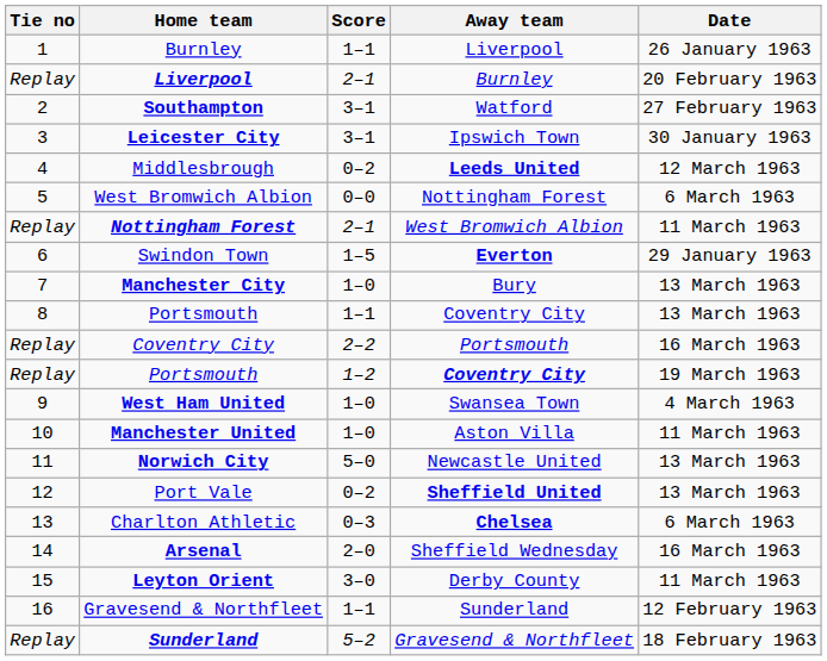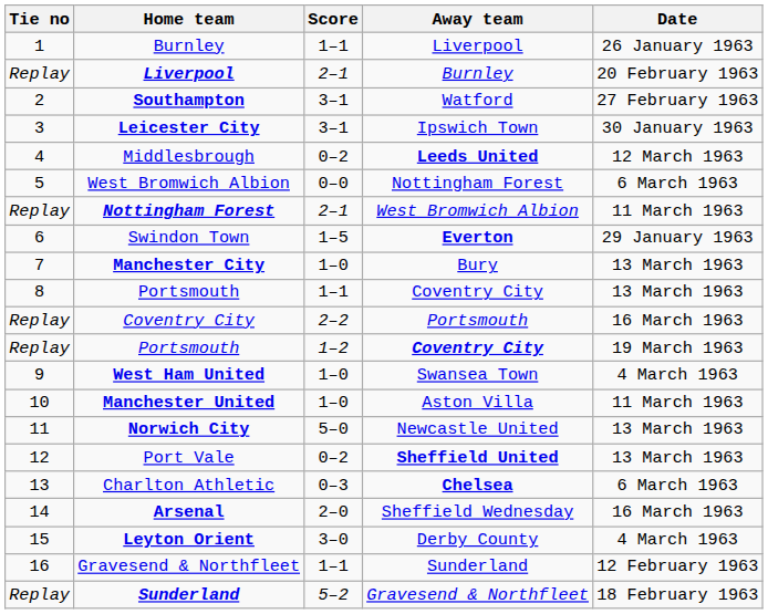 <table class="wikitable" style="text-align: center">
 <tr>
 <th>Tie no</th>
 <th>Home team</th>
 <th>Score</th>
 <th>Away team</th>
 <th>Date</th>
 </tr>
 <tr>
 <td>1</td>
 <td><a href='#'>Burnley</a></td>
 <td>1–1</td>
 <td><a href='#'>Liverpool</a></td>
 <td>26 January 1963</td>
 </tr>
 <tr>
 <td><em>Replay</em></td>
 <td><strong><em><a href='#'>Liverpool</a></em></strong></td>
 <td><em>2–1</em></td>
 <td><em><a href='#'>Burnley</a></em></td>
 <td>20 February 1963</td>
 </tr>
 <tr>
 <td>2</td>
 <td><strong><a href='#'>Southampton</a></strong></td>
 <td>3–1</td>
 <td><a href='#'>Watford</a></td>
 <td>27 February 1963</td>
 </tr>
 <tr>
 <td>3</td>
 <td><strong><a href='#'>Leicester City</a></strong></td>
 <td>3–1</td>
 <td><a href='#'>Ipswich Town</a></td>
 <td>30 January 1963</td>
 </tr>
 <tr>
 <td>4</td>
 <td><a href='#'>Middlesbrough</a></td>
 <td>0–2</td>
 <td><strong><a href='#'>Leeds United</a></strong></td>
 <td>12 March 1963</td>
 </tr>
 <tr>
 <td>5</td>
 <td><a href='#'>West Bromwich Albion</a></td>
 <td>0–0</td>
 <td><a href='#'>Nottingham Forest</a></td>
 <td>6 March 1963</td>
 </tr>
 <tr>
 <td><em>Replay</em></td>
 <td><strong><em><a href='#'>Nottingham Forest</a></em></strong></td>
 <td><em>2–1</em></td>
 <td><em><a href='#'>West Bromwich Albion</a></em></td>
 <td>11 March 1963</td>
 </tr>
 <tr>
 <td>6</td>
 <td><a href='#'>Swindon Town</a></td>
 <td>1–5</td>
 <td><strong><a href='#'>Everton</a></strong></td>
 <td>29 January 1963</td>
 </tr>
 <tr>
 <td>7</td>
 <td><strong><a href='#'>Manchester City</a></strong></td>
 <td>1–0</td>
 <td><a href='#'>Bury</a></td>
 <td>13 March 1963</td>
 </tr>
 <tr>
 <td>8</td>
 <td><a href='#'>Portsmouth</a></td>
 <td>1–1</td>
 <td><a href='#'>Coventry City</a></td>
 <td>13 March 1963</td>
 </tr>
 <tr>
 <td><em>Replay</em></td>
 <td><em><a href='#'>Coventry City</a></em></td>
 <td><em>2–2</em></td>
 <td><em><a href='#'>Portsmouth</a></em></td>
 <td>16 March 1963</td>
 </tr>
 <tr>
 <td><em>Replay</em></td>
 <td><em><a href='#'>Portsmouth</a></em></td>
 <td><em>1–2</em></td>
 <td><strong><em><a href='#'>Coventry City</a></em></strong></td>
 <td>19 March 1963</td>
 </tr>
 <tr>
 <td>9</td>
 <td><strong><a href='#'>West Ham United</a></strong></td>
 <td>1–0</td>
 <td><a href='#'>Swansea Town</a></td>
 <td>4 March 1963</td>
 </tr>
 <tr>
 <td>10</td>
 <td><strong><a href='#'>Manchester United</a></strong></td>
 <td>1–0</td>
 <td><a href='#'>Aston Villa</a></td>
 <td>11 March 1963</td>
 </tr>
 <tr>
 <td>11</td>
 <td><strong><a href='#'>Norwich City</a></strong></td>
 <td>5–0</td>
 <td><a href='#'>Newcastle United</a></td>
 <td>13 March 1963</td>
 </tr>
 <tr>
 <td>12</td>
 <td><a href='#'>Port Vale</a></td>
 <td>0–2</td>
 <td><strong><a href='#'>Sheffield United</a></strong></td>
 <td>13 March 1963</td>
 </tr>
 <tr>
 <td>13</td>
 <td><a href='#'>Charlton Athletic</a></td>
 <td>0–3</td>
 <td><strong><a href='#'>Chelsea</a></strong></td>
 <td>6 March 1963</td>
 </tr>
 <tr>
 <td>14</td>
 <td><strong><a href='#'>Arsenal</a></strong></td>
 <td>2–0</td>
 <td><a href='#'>Sheffield Wednesday</a></td>
 <td>16 March 1963</td>
 </tr>
 <tr>
 <td>15</td>
 <td><strong><a href='#'>Leyton Orient</a></strong></td>
 <td>3–0</td>
 <td><a href='#'>Derby County</a></td>
-<td>11 March 1963</td>
+<td>4 March 1963</td>
 </tr>
 <tr>
 <td>16</td>
 <td><a href='#'>Gravesend & Northfleet</a></td>
 <td>1–1</td>
 <td><a href='#'>Sunderland</a></td>
 <td>12 February 1963</td>
 </tr>
 <tr>
 <td><em>Replay</em></td>
 <td><strong><em><a href='#'>Sunderland</a></em></strong></td>
 <td><em>5–2</em></td>
 <td><em><a href='#'>Gravesend & Northfleet</a></em></td>
 <td>18 February 1963</td>
 </tr>
 </table>
